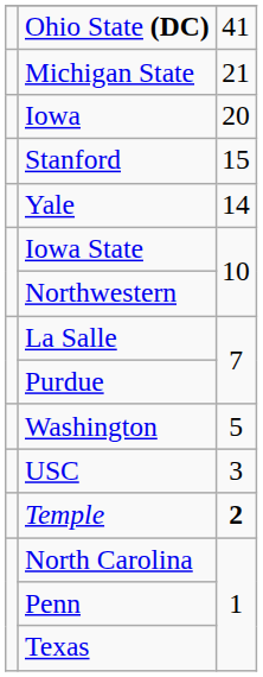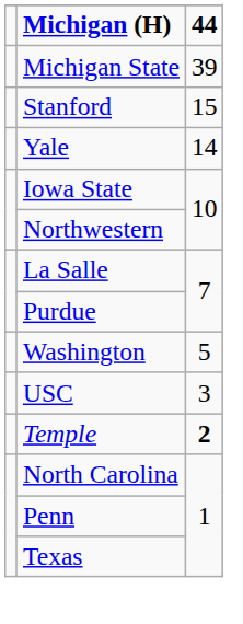 <table class="wikitable sortable" style="text-align:center">
 <tr>
 </tr>
 <tr>
 <td></td>
-<td align=left><a href='#'>Ohio State</a> <strong>(DC)</strong></td>
-<td>41</td>
+<td align=left><strong><a href='#'>Michigan</a></strong> <strong>(H)</strong></td>
+<td><strong>44</strong></td>
 </tr>
 <tr>
 <td></td>
 <td align=left><a href='#'>Michigan State</a></td>
-<td>21</td>
-</tr>
-<tr>
-<td></td>
-<td align=left><a href='#'>Iowa</a></td>
-<td>20</td>
+<td>39</td>
 </tr>
 <tr>
 <td></td>
 <td align=left><a href='#'>Stanford</a></td>
 <td>15</td>
 </tr>
 <tr>
 <td></td>
 <td align=left><a href='#'>Yale</a></td>
 <td>14</td>
 </tr>
 <tr>
 <td rowspan=2></td>
 <td align=left><a href='#'>Iowa State</a></td>
 <td rowspan=2>10</td>
 </tr>
 <tr>
 <td align=left><a href='#'>Northwestern</a></td>
 </tr>
 <tr>
 <td rowspan=2></td>
 <td align=left><a href='#'>La Salle</a></td>
 <td rowspan=2>7</td>
 </tr>
 <tr>
 <td align=left><a href='#'>Purdue</a></td>
 </tr>
 <tr>
 <td></td>
 <td align=left><a href='#'>Washington</a></td>
 <td>5</td>
 </tr>
 <tr>
 <td></td>
 <td align=left><a href='#'>USC</a></td>
 <td>3</td>
 </tr>
 <tr>
 <td></td>
 <td align=left><em><a href='#'>Temple</a></em></td>
 <td><strong>2</strong></td>
 </tr>
 <tr>
 <td rowspan=3></td>
 <td align=left><a href='#'>North Carolina</a></td>
 <td rowspan=3>1</td>
 </tr>
 <tr>
 <td align=left><a href='#'>Penn</a></td>
 </tr>
 <tr>
 <td align=left><a href='#'>Texas</a></td>
 </tr>
 </table>
